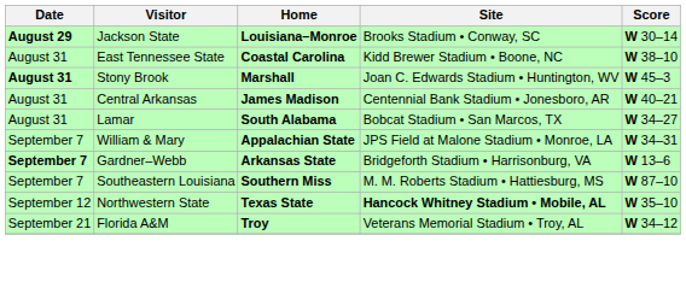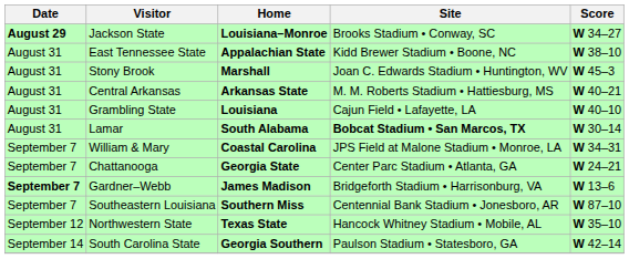 <table class="wikitable">
 <tr>
 <th>Date</th>
 <th>Visitor</th>
 <th>Home</th>
 <th>Site</th>
 <th>Score</th>
 </tr>
 <tr style="background:#bfb;">
 <td><strong>August 29</strong></td>
 <td>Jackson State</td>
 <td><strong>Louisiana–Monroe</strong></td>
 <td>Brooks Stadium • Conway, SC</td>
-<td><strong>W</strong> 30–14</td>
+<td><strong>W</strong> 34–27</td>
 </tr>
 <tr style="background:#bfb;">
 <td>August 31</td>
 <td>East Tennessee State</td>
-<td><strong>Coastal Carolina</strong></td>
+<td><strong>Appalachian State</strong></td>
 <td>Kidd Brewer Stadium • Boone, NC</td>
 <td><strong>W</strong> 38–10</td>
 </tr>
 <tr style="background:#bfb;">
-<td><strong>August 31</strong></td>
+<td>August 31</td>
 <td>Stony Brook</td>
 <td><strong>Marshall</strong></td>
 <td>Joan C. Edwards Stadium • Huntington, WV</td>
 <td><strong>W</strong> 45–3</td>
 </tr>
 <tr style="background:#bfb;">
 <td>August 31</td>
 <td>Central Arkansas</td>
-<td><strong>James Madison</strong></td>
-<td>Centennial Bank Stadium • Jonesboro, AR</td>
+<td><strong>Arkansas State</strong></td>
+<td>M. M. Roberts Stadium • Hattiesburg, MS</td>
 <td><strong>W</strong> 40–21</td>
+</tr>
+<tr style="background:#bfb;">
+<td>August 31</td>
+<td>Grambling State</td>
+<td><strong>Louisiana</strong></td>
+<td>Cajun Field • Lafayette, LA</td>
+<td><strong>W</strong> 40–10</td>
 </tr>
 <tr style="background:#bfb;">
 <td>August 31</td>
 <td>Lamar</td>
 <td><strong>South Alabama</strong></td>
-<td>Bobcat Stadium • San Marcos, TX</td>
-<td><strong>W</strong> 34–27</td>
+<td><strong>Bobcat Stadium • San Marcos, TX</strong></td>
+<td><strong>W</strong> 30–14</td>
 </tr>
 <tr style="background:#bfb;">
 <td>September 7</td>
 <td>William & Mary</td>
-<td><strong>Appalachian State</strong></td>
+<td><strong>Coastal Carolina</strong></td>
 <td>JPS Field at Malone Stadium • Monroe, LA</td>
 <td><strong>W</strong> 34–31</td>
 </tr>
 <tr style="background:#bfb;">
+<td>September 7</td>
+<td>Chattanooga</td>
+<td><strong>Georgia State</strong></td>
+<td>Center Parc Stadium • Atlanta, GA</td>
+<td><strong>W</strong> 24–21</td>
+</tr>
+<tr style="background:#bfb;">
 <td><strong>September 7</strong></td>
 <td>Gardner–Webb</td>
-<td><strong>Arkansas State</strong></td>
+<td><strong>James Madison</strong></td>
 <td>Bridgeforth Stadium • Harrisonburg, VA</td>
 <td><strong>W</strong> 13–6</td>
 </tr>
 <tr style="background:#bfb;">
 <td>September 7</td>
 <td>Southeastern Louisiana</td>
 <td><strong>Southern Miss</strong></td>
-<td>M. M. Roberts Stadium • Hattiesburg, MS</td>
+<td>Centennial Bank Stadium • Jonesboro, AR</td>
 <td><strong>W</strong> 87–10</td>
 </tr>
 <tr style="background:#bfb;">
 <td>September 12</td>
 <td>Northwestern State</td>
 <td><strong>Texas State</strong></td>
-<td><strong>Hancock Whitney Stadium • Mobile, AL</strong></td>
+<td>Hancock Whitney Stadium • Mobile, AL</td>
 <td><strong>W</strong> 35–10</td>
 </tr>
 <tr style="background:#bfb;">
-<td>September 21</td>
-<td>Florida A&M</td>
-<td><strong>Troy</strong></td>
-<td>Veterans Memorial Stadium • Troy, AL</td>
-<td><strong>W</strong> 34–12</td>
+<td>September 14</td>
+<td>South Carolina State</td>
+<td><strong>Georgia Southern</strong></td>
+<td>Paulson Stadium • Statesboro, GA</td>
+<td><strong>W</strong> 42–14</td>
 </tr>
 <tr>
 </tr>
 </table>
